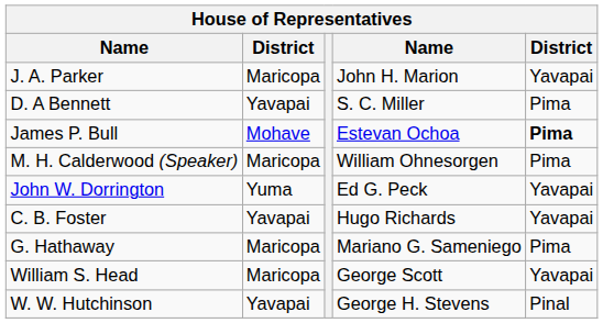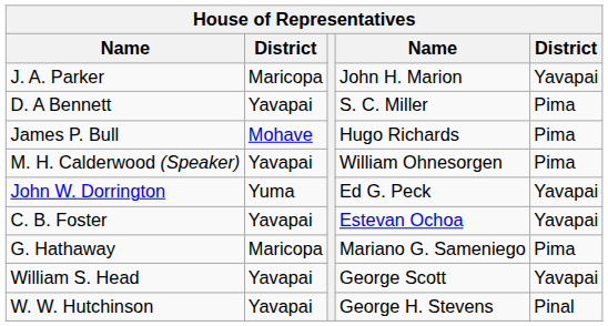 <table class="wikitable" style="float: right">
 <tr>
 <th colspan="5">House of Representatives</th>
 </tr>
 <tr>
 <th>Name</th>
 <th>District</th>
 <th rowspan="10"></th>
 <th>Name</th>
 <th>District</th>
 </tr>
 <tr>
 <td>J. A. Parker</td>
 <td>Maricopa</td>
 <td>John H. Marion</td>
 <td>Yavapai</td>
 </tr>
 <tr>
 <td>D. A Bennett</td>
 <td>Yavapai</td>
 <td>S. C. Miller</td>
 <td>Pima</td>
 </tr>
 <tr>
 <td>James P. Bull</td>
 <td><a href='#'>Mohave</a></td>
-<td><a href='#'>Estevan Ochoa</a></td>
-<td><strong>Pima</strong></td>
+<td>Hugo Richards</td>
+<td>Pima</td>
 </tr>
 <tr>
 <td>M. H. Calderwood <em>(Speaker)</em></td>
-<td>Maricopa</td>
+<td>Yavapai</td>
 <td>William Ohnesorgen</td>
 <td>Pima</td>
 </tr>
 <tr>
 <td><a href='#'>John W. Dorrington</a></td>
 <td>Yuma</td>
 <td>Ed G. Peck</td>
 <td>Yavapai</td>
 </tr>
 <tr>
 <td>C. B. Foster</td>
 <td>Yavapai</td>
-<td>Hugo Richards</td>
+<td><a href='#'>Estevan Ochoa</a></td>
 <td>Yavapai</td>
 </tr>
 <tr>
 <td>G. Hathaway</td>
 <td>Maricopa</td>
 <td>Mariano G. Sameniego</td>
 <td>Pima</td>
 </tr>
 <tr>
 <td>William S. Head</td>
-<td>Maricopa</td>
+<td>Yavapai</td>
 <td>George Scott</td>
 <td>Yavapai</td>
 </tr>
 <tr>
 <td>W. W. Hutchinson</td>
 <td>Yavapai</td>
 <td>George H. Stevens</td>
 <td>Pinal</td>
 </tr>
 </table>
